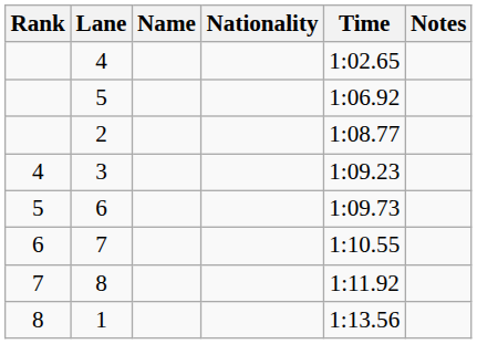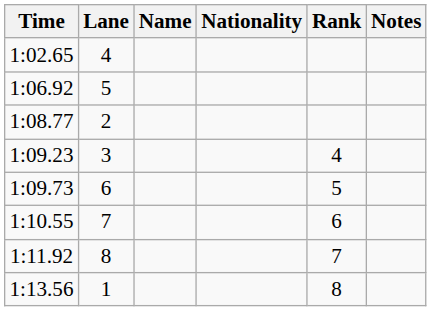 <table class="wikitable sortable" style="text-align:center">
 <tr>
-<th>Rank</th>
+<th>Time</th>
 <th>Lane</th>
 <th>Name</th>
 <th>Nationality</th>
-<th>Time</th>
+<th>Rank</th>
 <th>Notes</th>
 </tr>
 <tr>
-<td></td>
+<td>1:02.65</td>
 <td>4</td>
 <td align=left></td>
 <td align=left></td>
-<td>1:02.65</td>
+<td></td>
 <td><strong></strong></td>
 </tr>
 <tr>
-<td></td>
+<td>1:06.92</td>
 <td>5</td>
 <td align=left></td>
 <td align=left></td>
-<td>1:06.92</td>
+<td></td>
 <td></td>
 </tr>
 <tr>
-<td></td>
+<td>1:08.77</td>
 <td>2</td>
 <td align=left></td>
 <td align=left></td>
-<td>1:08.77</td>
+<td></td>
 <td></td>
 </tr>
 <tr>
-<td>4</td>
+<td>1:09.23</td>
 <td>3</td>
 <td align=left></td>
 <td align=left></td>
-<td>1:09.23</td>
+<td>4</td>
 <td></td>
 </tr>
 <tr>
-<td>5</td>
+<td>1:09.73</td>
 <td>6</td>
 <td align=left></td>
 <td align=left></td>
-<td>1:09.73</td>
+<td>5</td>
 <td></td>
 </tr>
 <tr>
-<td>6</td>
+<td>1:10.55</td>
 <td>7</td>
 <td align=left></td>
 <td align=left></td>
-<td>1:10.55</td>
+<td>6</td>
 <td></td>
 </tr>
 <tr>
-<td>7</td>
+<td>1:11.92</td>
 <td>8</td>
 <td align=left></td>
 <td align=left></td>
-<td>1:11.92</td>
+<td>7</td>
 <td></td>
 </tr>
 <tr>
-<td>8</td>
+<td>1:13.56</td>
 <td>1</td>
 <td align=left></td>
 <td align=left></td>
-<td>1:13.56</td>
+<td>8</td>
 <td></td>
 </tr>
 </table>
